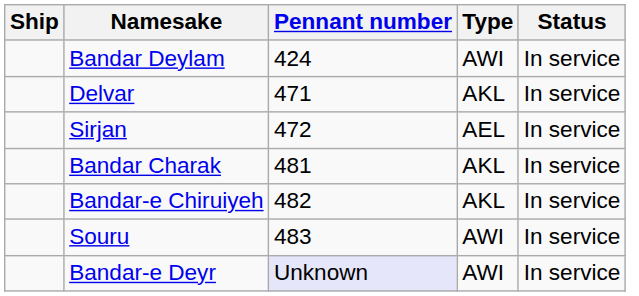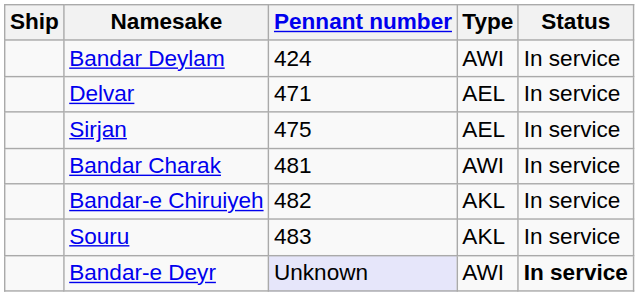 <table class="wikitable">
 <tr>
 <th>Ship</th>
 <th>Namesake</th>
 <th><a href='#'>Pennant number</a></th>
 <th>Type</th>
 <th>Status</th>
 </tr>
 <tr>
 <td></td>
 <td><a href='#'>Bandar Deylam</a></td>
 <td>424</td>
 <td>AWI</td>
 <td>In service</td>
 </tr>
 <tr>
 <td></td>
 <td><a href='#'>Delvar</a></td>
 <td>471</td>
-<td>AKL</td>
+<td>AEL</td>
 <td>In service</td>
 </tr>
 <tr>
 <td></td>
 <td><a href='#'>Sirjan</a></td>
-<td>472</td>
+<td>475</td>
 <td>AEL</td>
 <td>In service</td>
 </tr>
 <tr>
 <td></td>
 <td><a href='#'>Bandar Charak</a></td>
 <td>481</td>
-<td>AKL</td>
+<td>AWI</td>
 <td>In service</td>
 </tr>
 <tr>
 <td></td>
 <td><a href='#'>Bandar-e Chiruiyeh</a></td>
 <td>482</td>
 <td>AKL</td>
 <td>In service</td>
 </tr>
 <tr>
 <td></td>
 <td><a href='#'>Souru</a></td>
 <td>483</td>
-<td>AWI</td>
+<td>AKL</td>
 <td>In service</td>
 </tr>
 <tr>
 <td></td>
 <td><a href='#'>Bandar-e Deyr</a></td>
 <td style="background: lavender;">Unknown</td>
 <td>AWI</td>
-<td>In service</td>
+<td><strong>In service</strong></td>
 </tr>
 </table>
